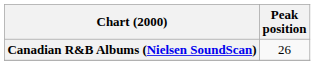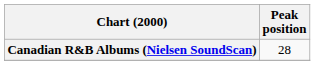 <table class="wikitable sortable plainrowheaders">
 <tr>
 <th scope="col">Chart (2000)</th>
 <th scope="col">Peak<br>position</th>
 </tr>
 <tr>
 <th scope="row">Canadian R&B Albums (<a href='#'>Nielsen SoundScan</a>)</th>
-<td style="text-align:center;">26</td>
+<td style="text-align:center;">28</td>
 </tr>
 <tr>
 </tr>
 <tr>
 </tr>
 </table>
